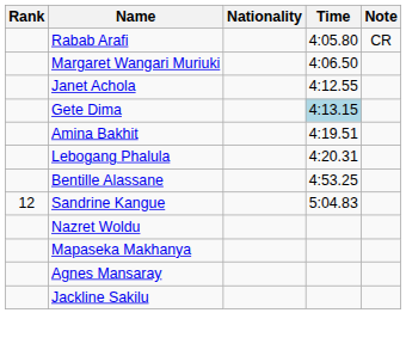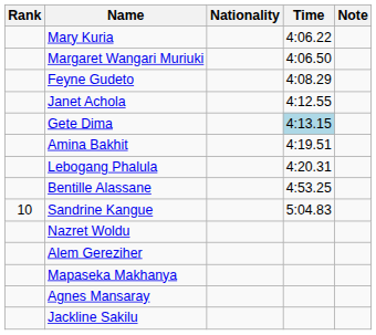 <table class="wikitable sortable" style="text-align:center">
 <tr>
 <th>Rank</th>
 <th>Name</th>
 <th>Nationality</th>
 <th>Time</th>
 <th>Note</th>
 </tr>
 <tr>
 <td></td>
-<td align="left"><a href='#'>Rabab Arafi</a></td>
+<td align="left"><a href='#'>Mary Kuria</a></td>
 <td align=left></td>
-<td>4:05.80</td>
-<td>CR</td>
+<td>4:06.22</td>
+<td></td>
 </tr>
 <tr>
 <td></td>
 <td align="left"><a href='#'>Margaret Wangari Muriuki</a></td>
 <td align=left></td>
 <td>4:06.50</td>
+<td></td>
+</tr>
+<tr>
+<td></td>
+<td align="left"><a href='#'>Feyne Gudeto</a></td>
+<td align=left></td>
+<td>4:08.29</td>
 <td></td>
 </tr>
 <tr>
 <td></td>
 <td align="left"><a href='#'>Janet Achola</a></td>
 <td align=left></td>
 <td>4:12.55</td>
 <td></td>
 </tr>
 <tr>
 <td></td>
 <td align="left"><a href='#'>Gete Dima</a></td>
 <td align=left></td>
 <td style="background: lightblue;">4:13.15</td>
 <td></td>
 </tr>
 <tr>
 <td></td>
 <td align="left"><a href='#'>Amina Bakhit</a></td>
 <td align=left></td>
 <td>4:19.51</td>
 <td></td>
 </tr>
 <tr>
 <td></td>
 <td align="left"><a href='#'>Lebogang Phalula</a></td>
 <td align=left></td>
 <td>4:20.31</td>
 <td></td>
 </tr>
 <tr>
 <td></td>
 <td align="left"><a href='#'>Bentille Alassane</a></td>
 <td align=left></td>
 <td>4:53.25</td>
 <td></td>
 </tr>
 <tr>
-<td>12</td>
+<td>10</td>
 <td align="left"><a href='#'>Sandrine Kangue</a></td>
 <td align=left></td>
 <td>5:04.83</td>
 <td></td>
 </tr>
 <tr>
 <td></td>
 <td align="left"><a href='#'>Nazret Woldu</a></td>
+<td align=left></td>
+<td></td>
+<td></td>
+</tr>
+<tr>
+<td></td>
+<td align="left"><a href='#'>Alem Gereziher</a></td>
 <td align=left></td>
 <td></td>
 <td></td>
 </tr>
 <tr>
 <td></td>
 <td align="left"><a href='#'>Mapaseka Makhanya</a></td>
 <td align=left></td>
 <td></td>
 <td></td>
 </tr>
 <tr>
 <td></td>
 <td align="left"><a href='#'>Agnes Mansaray</a></td>
 <td align=left></td>
 <td></td>
 <td></td>
 </tr>
 <tr>
 <td></td>
 <td align="left"><a href='#'>Jackline Sakilu</a></td>
 <td align=left></td>
 <td></td>
 <td></td>
 </tr>
 </table>
